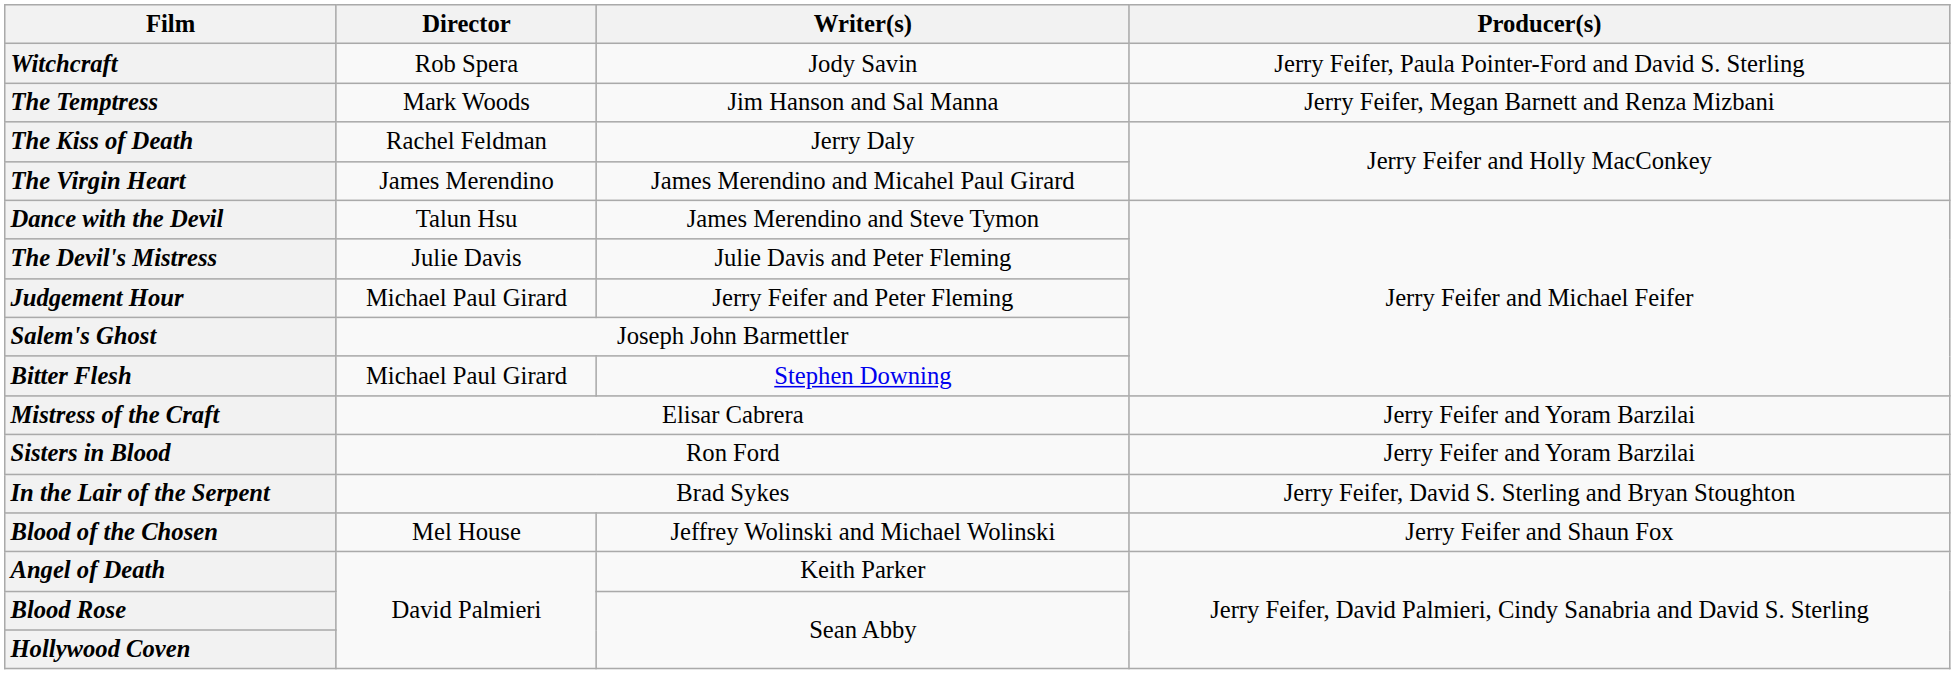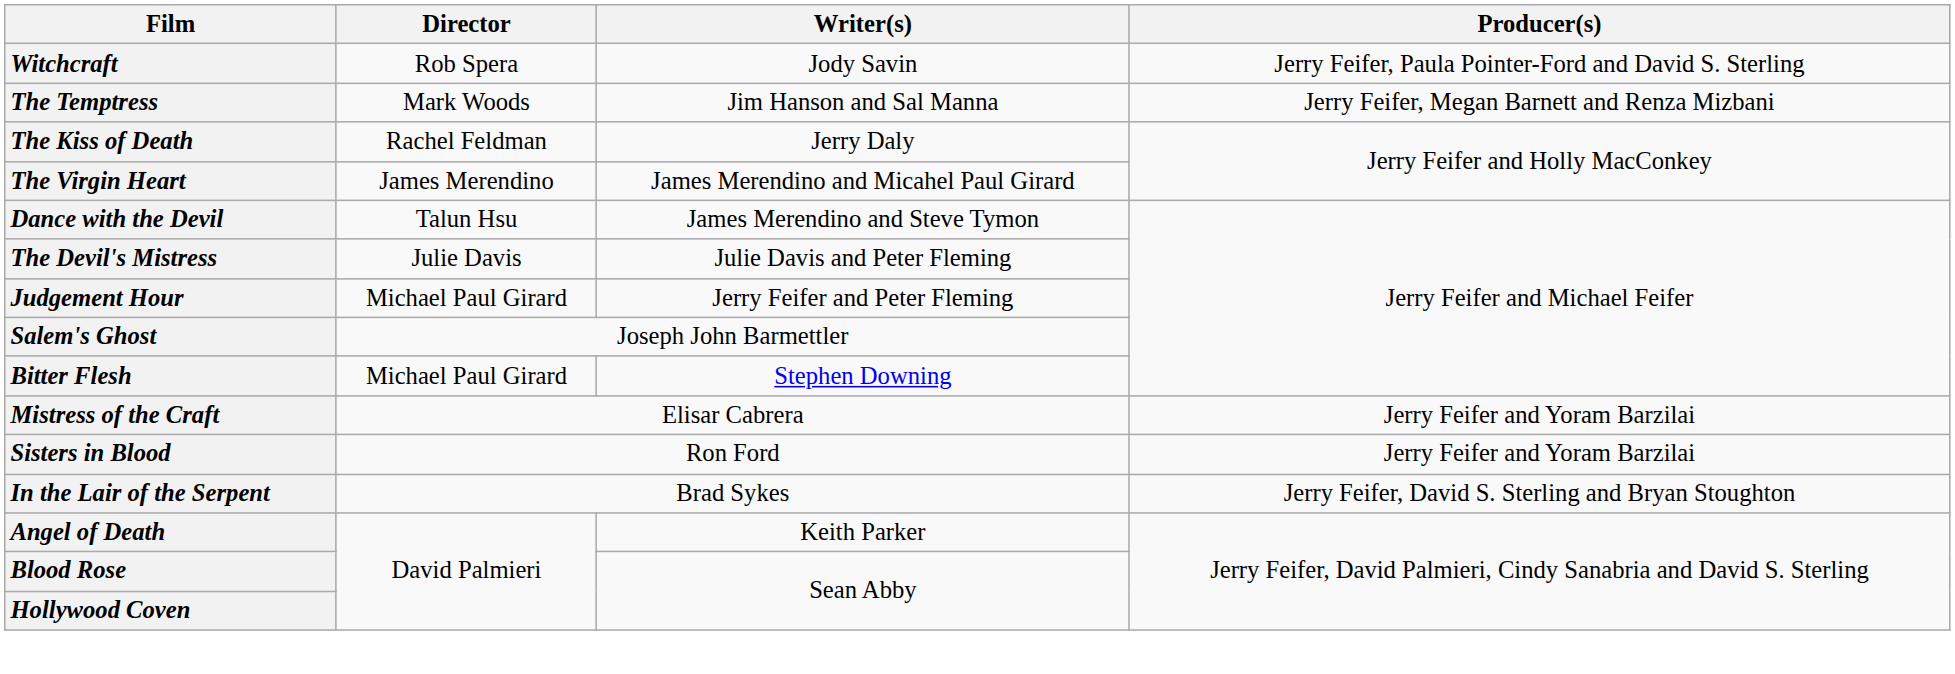 <table class="wikitable plainrowheaders" style="text-align:center; width:100%;">
 <tr>
 <th>Film</th>
 <th>Director</th>
 <th>Writer(s)</th>
 <th>Producer(s)</th>
 </tr>
 <tr>
 <th scope="row" style="text-align:left"><em>Witchcraft</em></th>
 <td>Rob Spera</td>
 <td>Jody Savin</td>
 <td>Jerry Feifer, Paula Pointer-Ford and David S. Sterling</td>
 </tr>
 <tr>
 <th scope="row" style="text-align:left"><em>The Temptress</em></th>
 <td>Mark Woods</td>
 <td>Jim Hanson and Sal Manna</td>
 <td>Jerry Feifer, Megan Barnett and Renza Mizbani</td>
 </tr>
 <tr>
 <th scope="row" style="text-align:left"><em>The Kiss of Death</em></th>
 <td>Rachel Feldman</td>
 <td>Jerry Daly</td>
 <td rowspan="2">Jerry Feifer and Holly MacConkey</td>
 </tr>
 <tr>
 <th scope="row" style="text-align:left"><em>The Virgin Heart</em></th>
 <td>James Merendino</td>
 <td>James Merendino and Micahel Paul Girard</td>
 </tr>
 <tr>
 <th scope="row" style="text-align:left"><em>Dance with the Devil</em></th>
 <td>Talun Hsu</td>
 <td>James Merendino and Steve Tymon</td>
 <td rowspan="5">Jerry Feifer and Michael Feifer</td>
 </tr>
 <tr>
 <th scope="row" style="text-align:left"><em>The Devil's Mistress</em></th>
 <td>Julie Davis</td>
 <td>Julie Davis and Peter Fleming</td>
 </tr>
 <tr>
 <th scope="row" style="text-align:left"><em>Judgement Hour</em></th>
 <td>Michael Paul Girard</td>
 <td>Jerry Feifer and Peter Fleming</td>
 </tr>
 <tr>
 <th scope="row" style="text-align:left"><em>Salem's Ghost</em></th>
 <td colspan="2">Joseph John Barmettler</td>
 </tr>
 <tr>
 <th scope="row" style="text-align:left"><em>Bitter Flesh</em></th>
 <td>Michael Paul Girard</td>
 <td><a href='#'>Stephen Downing</a></td>
 </tr>
 <tr>
 <th scope="row" style="text-align:left"><em>Mistress of the Craft</em></th>
 <td colspan="2">Elisar Cabrera</td>
 <td>Jerry Feifer and Yoram Barzilai</td>
 </tr>
 <tr>
 <th scope="row" style="text-align:left"><em>Sisters in Blood</em></th>
 <td colspan="2">Ron Ford</td>
 <td>Jerry Feifer and Yoram Barzilai</td>
 </tr>
 <tr>
 <th scope="row" style="text-align:left"><em>In the Lair of the Serpent</em></th>
 <td colspan="2">Brad Sykes</td>
 <td>Jerry Feifer, David S. Sterling and Bryan Stoughton</td>
 </tr>
 <tr>
-<th scope="row" style="text-align:left"><em>Blood of the Chosen</em></th>
-<td>Mel House</td>
-<td>Jeffrey Wolinski and Michael Wolinski</td>
-<td>Jerry Feifer and Shaun Fox</td>
-</tr>
-<tr>
 <th scope="row" style="text-align:left"><em>Angel of Death</em></th>
 <td rowspan="3">David Palmieri</td>
 <td>Keith Parker</td>
 <td rowspan="3">Jerry Feifer, David Palmieri, Cindy Sanabria and David S. Sterling</td>
 </tr>
 <tr>
 <th scope="row" style="text-align:left"><em>Blood Rose</em></th>
 <td rowspan="2">Sean Abby</td>
 </tr>
 <tr>
 <th scope="row" style="text-align:left"><em>Hollywood Coven</em></th>
 </tr>
 </table>
